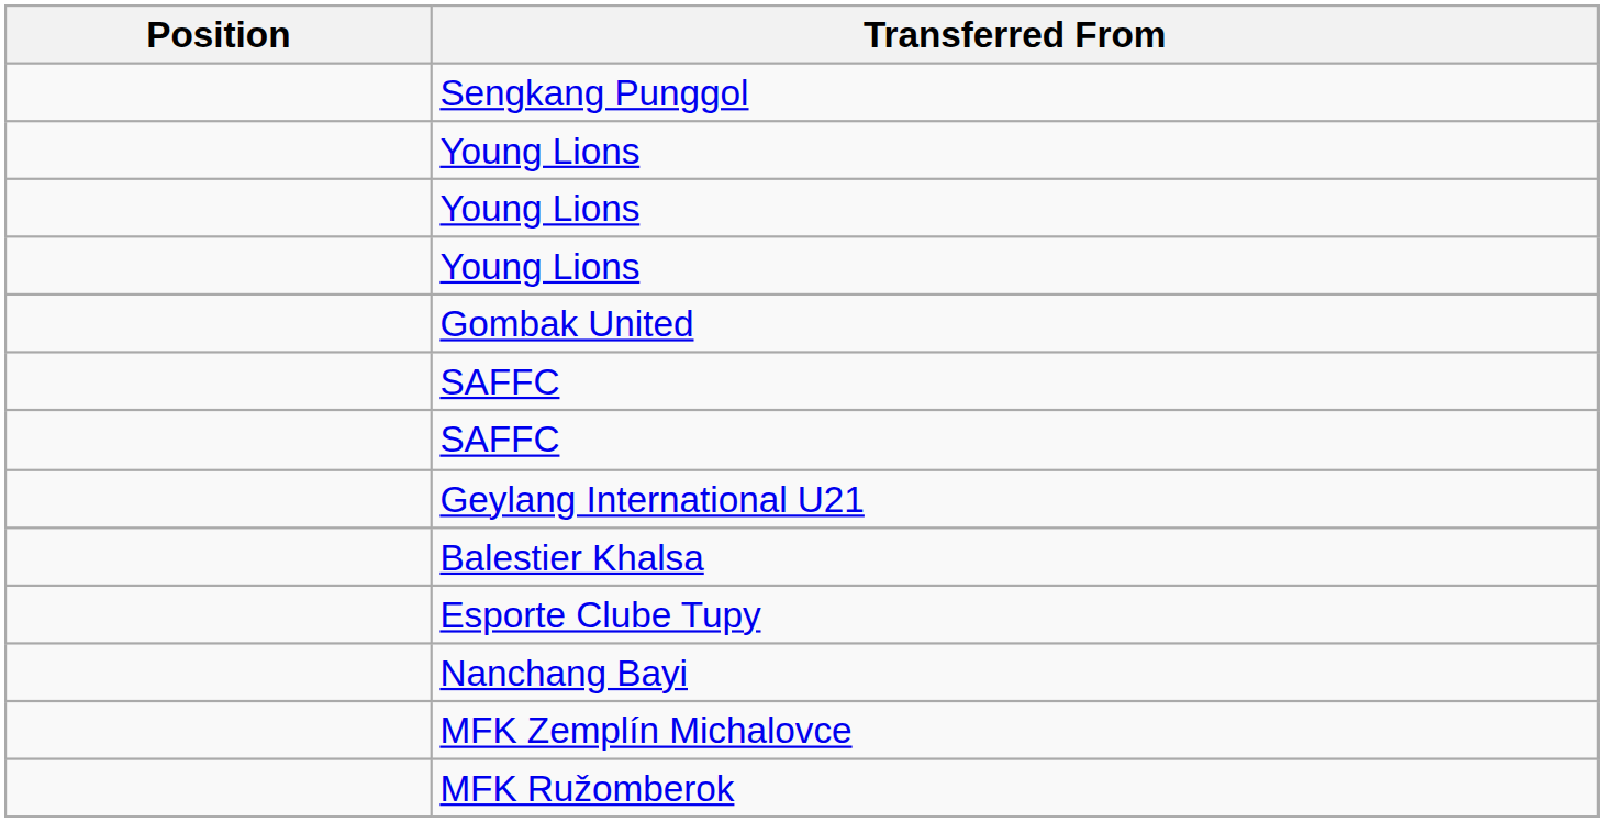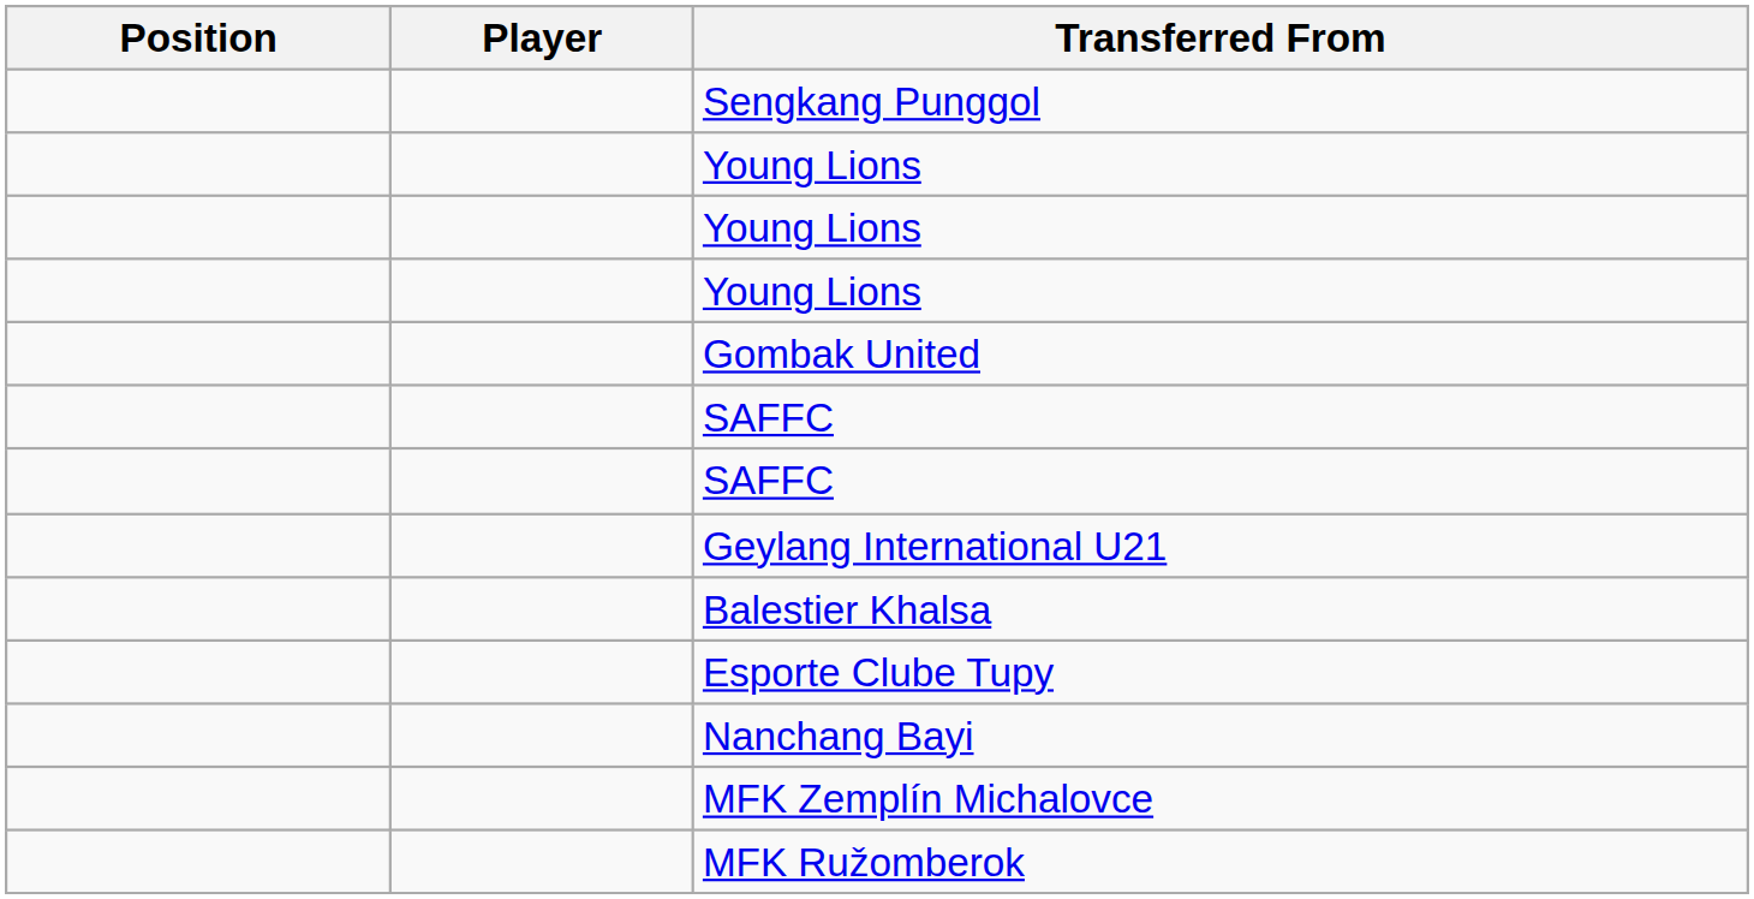 <table class="wikitable sortable" style="width:75%; text-align:center; font-size:95%; text-align:left;">
 <tr>
 <th><strong>Position</strong></th>
+<th><strong>Player</strong></th>
 <th><strong>Transferred From</strong></th>
 </tr>
 <tr>
+<td></td>
 <td></td>
 <td> <a href='#'>Sengkang Punggol</a></td>
 </tr>
 <tr>
 <td></td>
-<td> <a href='#'>Young Lions</a></td>
-</tr>
-<tr>
 <td></td>
 <td> <a href='#'>Young Lions</a></td>
 </tr>
 <tr>
 <td></td>
+<td></td>
 <td> <a href='#'>Young Lions</a></td>
 </tr>
 <tr>
+<td></td>
+<td></td>
+<td> <a href='#'>Young Lions</a></td>
+</tr>
+<tr>
+<td></td>
 <td></td>
 <td> <a href='#'>Gombak United</a></td>
 </tr>
 <tr>
 <td></td>
-<td> <a href='#'>SAFFC</a></td>
-</tr>
-<tr>
 <td></td>
 <td> <a href='#'>SAFFC</a></td>
 </tr>
 <tr>
 <td></td>
+<td></td>
+<td> <a href='#'>SAFFC</a></td>
+</tr>
+<tr>
+<td></td>
+<td></td>
 <td> <a href='#'>Geylang International U21</a></td>
 </tr>
 <tr>
+<td></td>
 <td></td>
 <td> <a href='#'>Balestier Khalsa</a></td>
 </tr>
 <tr>
 <td></td>
+<td></td>
 <td> <a href='#'>Esporte Clube Tupy</a></td>
 </tr>
 <tr>
+<td></td>
 <td></td>
 <td> <a href='#'>Nanchang Bayi</a></td>
 </tr>
 <tr>
 <td></td>
+<td></td>
 <td> <a href='#'>MFK Zemplín Michalovce</a></td>
 </tr>
 <tr>
 <td></td>
+<td></td>
 <td> <a href='#'>MFK Ružomberok</a></td>
 </tr>
 </table>
